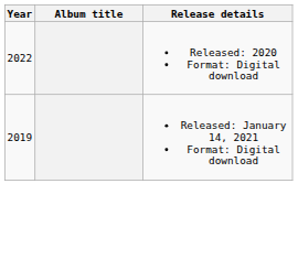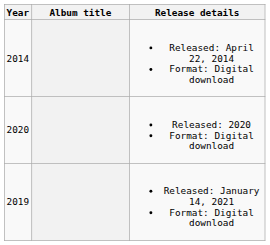 <table class="wikitable plainrowheaders" style="text-align:center;">
 <tr>
 <th>Year</th>
 <th scope="col" rowspan="1" style="width:10em;">Album title</th>
 <th scope="col" rowspan="1" style="width:14em;">Release details</th>
 </tr>
 <tr>
-<td>2022</td>
+<td>2014</td>
+<th></th>
+<td><br><ul><li>Released: April 22, 2014</li><li>Format: Digital download</li></ul></td>
+</tr>
+<tr>
+<td>2020</td>
 <th></th>
 <td><br><ul><li>Released: 2020</li><li>Format: Digital download</li></ul></td>
 </tr>
 <tr>
 <td>2019</td>
 <th></th>
 <td><br><ul><li>Released: January 14, 2021</li><li>Format: Digital download</li></ul></td>
 </tr>
 </table>
